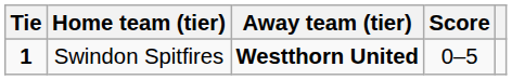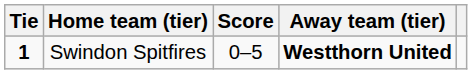 <table class="wikitable" style="text-align:center; font-size:85%">
 <tr>
 <th>Tie</th>
 <th>Home team (tier)</th>
+<th>Score</th>
 <th>Away team (tier)</th>
-<th>Score</th>
 <th></th>
 </tr>
 <tr>
 <td align="center"><strong>1</strong></td>
 <td>Swindon Spitfires</td>
+<td align="center">0–5</td>
 <td><strong>Westthorn United</strong></td>
-<td align="center">0–5</td>
 <td></td>
 </tr>
 </table>
